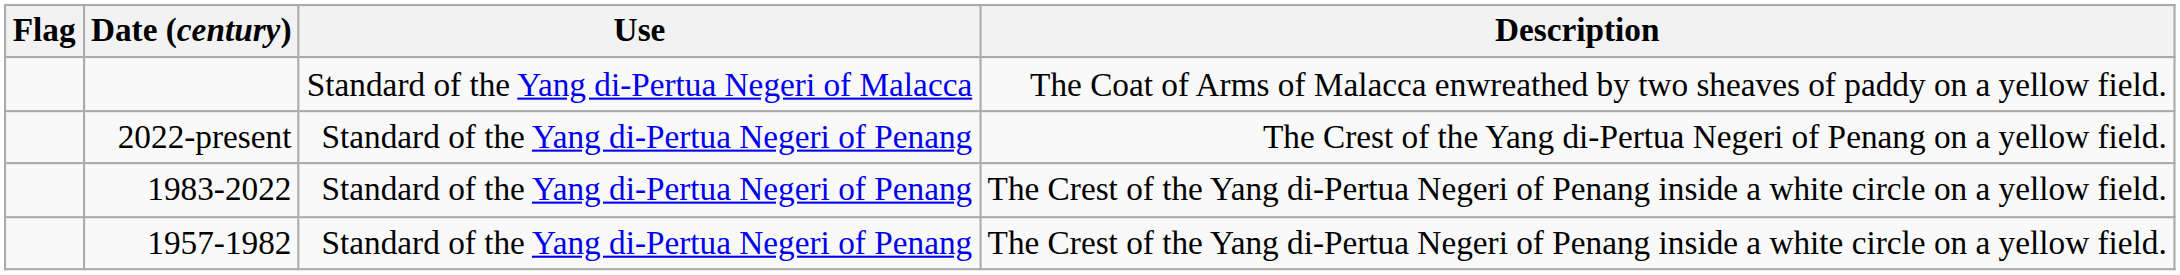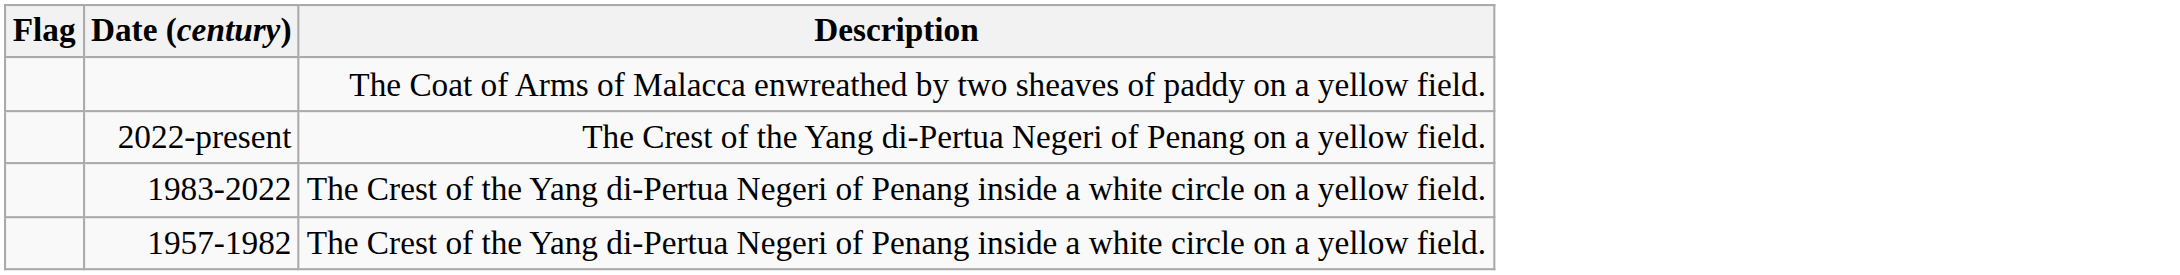 <table class="wikitable sortable" style="text-align:right">
 <tr bgcolor="#efefef">
 <th>Flag</th>
 <th>Date (<em>century</em>)</th>
-<th>Use</th>
 <th>Description</th>
 </tr>
 <tr>
 <td></td>
 <td></td>
-<td>Standard of the <a href='#'>Yang di-Pertua Negeri of Malacca</a></td>
 <td>The Coat of Arms of Malacca enwreathed by two sheaves of paddy on a yellow field.</td>
 </tr>
 <tr>
 <td></td>
 <td>2022-present</td>
-<td>Standard of the <a href='#'>Yang di-Pertua Negeri of Penang</a></td>
 <td>The Crest of the Yang di-Pertua Negeri of Penang on a yellow field.</td>
 </tr>
 <tr>
 <td></td>
 <td>1983-2022</td>
-<td>Standard of the <a href='#'>Yang di-Pertua Negeri of Penang</a></td>
 <td>The Crest of the Yang di-Pertua Negeri of Penang inside a white circle on a yellow field.</td>
 </tr>
 <tr>
 <td></td>
 <td>1957-1982</td>
-<td>Standard of the <a href='#'>Yang di-Pertua Negeri of Penang</a></td>
 <td>The Crest of the Yang di-Pertua Negeri of Penang inside a white circle on a yellow field.</td>
 </tr>
 </table>
